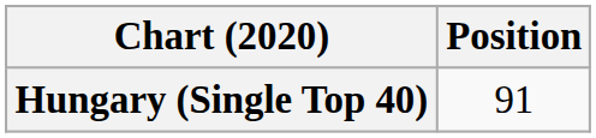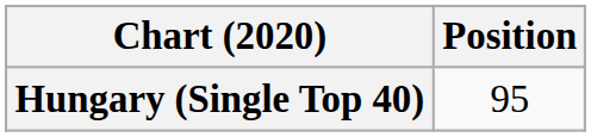 <table class="wikitable plainrowheaders" style="text-align:center">
 <tr>
 <th scope="col">Chart (2020)</th>
 <th scope="col">Position</th>
 </tr>
 <tr>
 <th scope="row">Hungary (Single Top 40)</th>
-<td>91</td>
+<td>95</td>
 </tr>
 </table>
